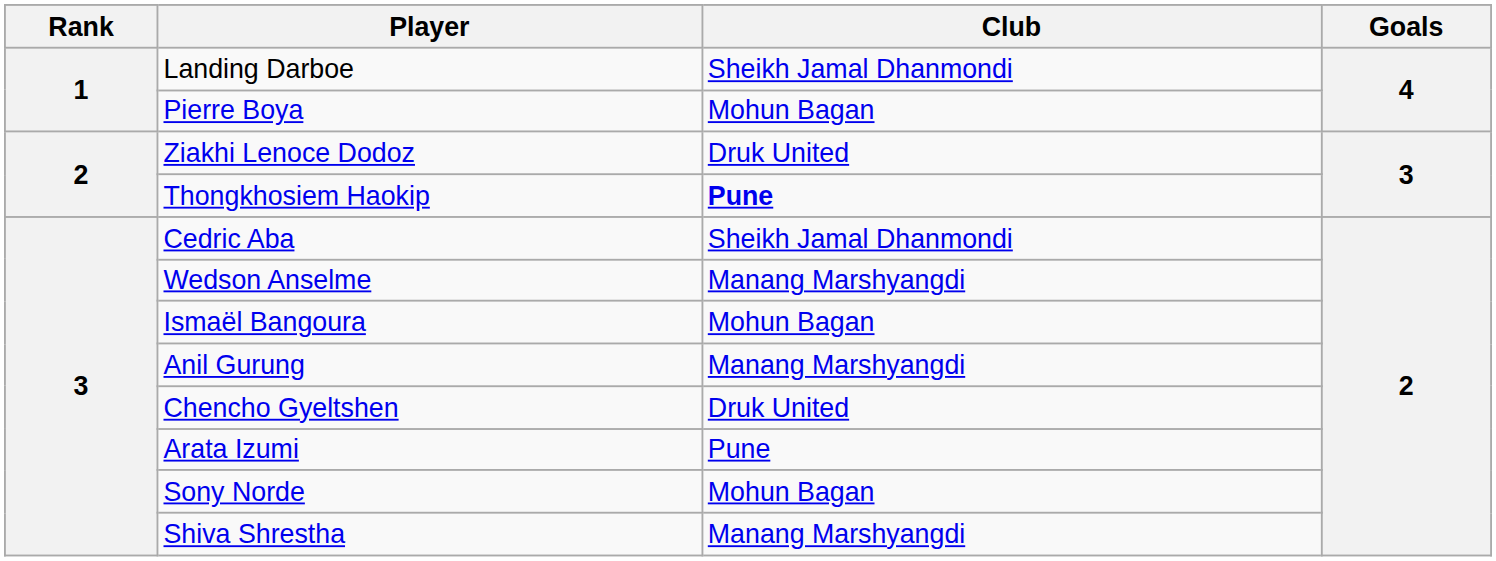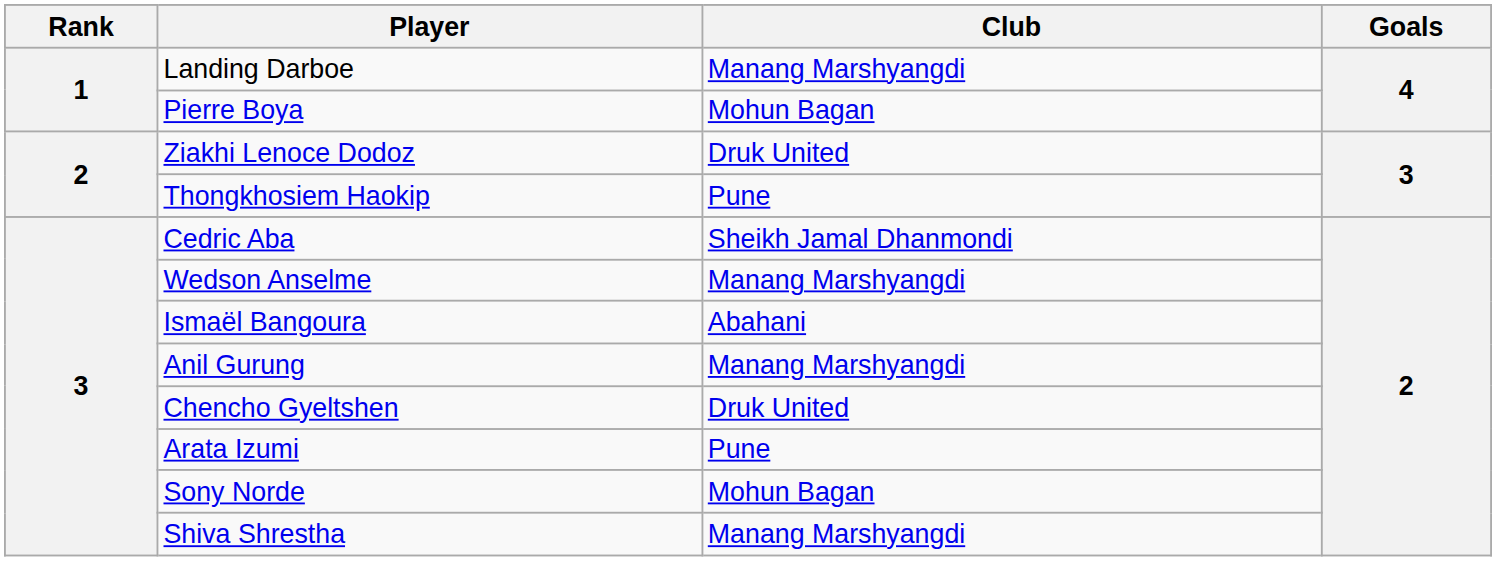 <table class="wikitable" style="text-align:center; font-size:90%;" width=800>
 <tr>
 <th>Rank</th>
 <th>Player</th>
 <th>Club</th>
 <th>Goals</th>
 </tr>
 <tr>
 <th rowspan=2>1</th>
 <td align="left"> Landing Darboe</td>
-<td align="left"> <a href='#'>Sheikh Jamal Dhanmondi</a></td>
+<td align="left"> <a href='#'>Manang Marshyangdi</a></td>
 <th rowspan=2>4</th>
 </tr>
 <tr>
 <td align="left"> <a href='#'>Pierre Boya</a></td>
 <td align="left"> <a href='#'>Mohun Bagan</a></td>
 </tr>
 <tr>
 <th rowspan=2>2</th>
 <td align="left"> <a href='#'>Ziakhi Lenoce Dodoz</a></td>
 <td align="left"> <a href='#'>Druk United</a></td>
 <th rowspan=2>3</th>
 </tr>
 <tr>
 <td align="left"> <a href='#'>Thongkhosiem Haokip</a></td>
-<td align="left"><strong> <a href='#'>Pune</a></strong></td>
+<td align="left"> <a href='#'>Pune</a></td>
 </tr>
 <tr>
 <th rowspan=9>3</th>
 <td align="left"> <a href='#'>Cedric Aba</a></td>
 <td align="left"> <a href='#'>Sheikh Jamal Dhanmondi</a></td>
 <th rowspan=9>2</th>
 </tr>
 <tr>
 <td align="left"> <a href='#'>Wedson Anselme</a></td>
 <td align="left"> <a href='#'>Manang Marshyangdi</a></td>
 </tr>
 <tr>
 <td align="left"> <a href='#'>Ismaël Bangoura</a></td>
-<td align="left"> <a href='#'>Mohun Bagan</a></td>
+<td align="left"> <a href='#'>Abahani</a></td>
 </tr>
 <tr>
 <td align="left"> <a href='#'>Anil Gurung</a></td>
 <td align="left"> <a href='#'>Manang Marshyangdi</a></td>
 </tr>
 <tr>
 <td align="left"> <a href='#'>Chencho Gyeltshen</a></td>
 <td align="left"> <a href='#'>Druk United</a></td>
 </tr>
 <tr>
 <td align="left"> <a href='#'>Arata Izumi</a></td>
 <td align="left"> <a href='#'>Pune</a></td>
 </tr>
 <tr>
 <td align="left"> <a href='#'>Sony Norde</a></td>
 <td align="left"> <a href='#'>Mohun Bagan</a></td>
 </tr>
 <tr>
 <td align="left"> <a href='#'>Shiva Shrestha</a></td>
 <td align="left"> <a href='#'>Manang Marshyangdi</a></td>
 </tr>
 </table>
